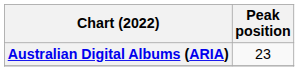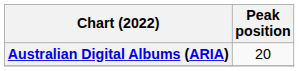 <table class="wikitable sortable plainrowheaders" style="text-align:center">
 <tr>
 <th scope="col">Chart (2022)</th>
 <th scope="col">Peak<br>position</th>
 </tr>
 <tr>
 <th scope="row"><a href='#'>Australian Digital Albums</a> (<a href='#'>ARIA</a>)</th>
-<td>23</td>
+<td>20</td>
 </tr>
 <tr>
 </tr>
 <tr>
 </tr>
 <tr>
 </tr>
 <tr>
 </tr>
 <tr>
 </tr>
 <tr>
 </tr>
 <tr>
 </tr>
 <tr>
 </tr>
 <tr>
 </tr>
 <tr>
 </tr>
 </table>
